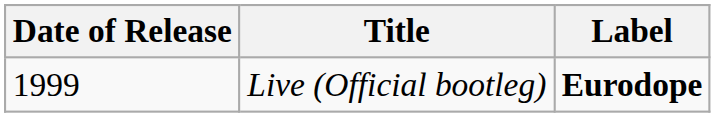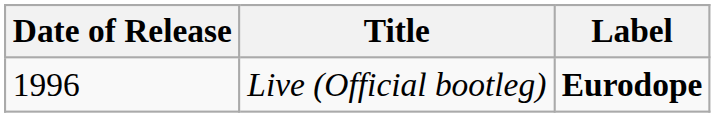 <table class = "wikitable sortable">
 <tr>
 <th>Date of Release</th>
 <th>Title</th>
 <th>Label</th>
 </tr>
 <tr>
-<td>1999</td>
+<td>1996</td>
 <td><em>Live (Official bootleg)</em></td>
 <td><strong>Eurodope</strong></td>
 </tr>
 </table>
